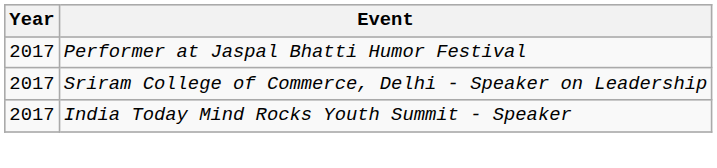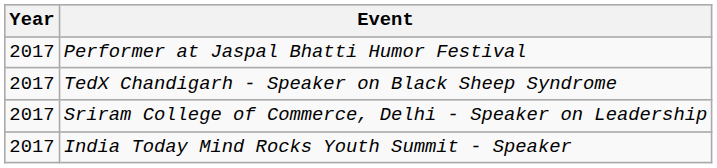 <table class="wikitable" style="font-size: 90%;">
 <tr>
 <th>Year</th>
 <th>Event</th>
 </tr>
 <tr>
 <td>2017</td>
 <td><em>Performer at Jaspal Bhatti Humor Festival</em></td>
 </tr>
 <tr>
 <td>2017</td>
+<td><em>TedX Chandigarh - Speaker on Black Sheep Syndrome</em></td>
+</tr>
+<tr>
+<td>2017</td>
 <td><em>Sriram College of Commerce, Delhi - Speaker on Leadership</em></td>
 </tr>
 <tr>
 <td>2017</td>
 <td><em>India Today Mind Rocks Youth Summit - Speaker</em></td>
 </tr>
 </table>
